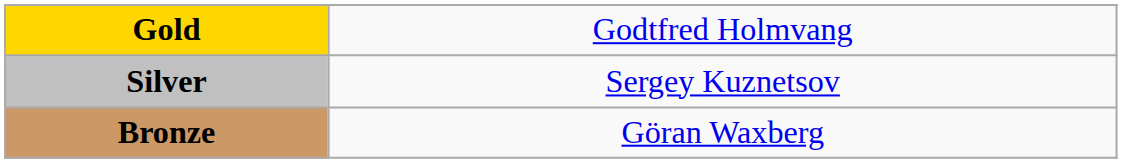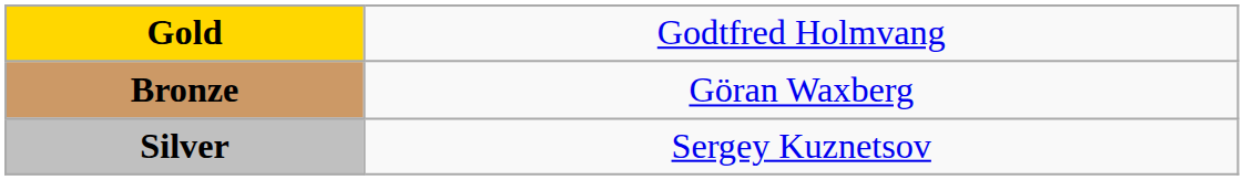 <table class="wikitable" style="text-align:center; " width="35%">
 <tr>
 <td bgcolor="gold"><strong>Gold</strong></td>
 <td><a href='#'>Godtfred Holmvang</a><br>  <small><em></em></small></td>
 </tr>
 <tr>
+<td bgcolor="CC9966"><strong>Bronze</strong></td>
+<td><a href='#'>Göran Waxberg</a><br>  <small><em></em></small></td>
+</tr>
+<tr>
 <td bgcolor="silver"><strong>Silver</strong></td>
 <td><a href='#'>Sergey Kuznetsov</a><br>  <small><em></em></small></td>
 </tr>
-<tr>
-<td bgcolor="CC9966"><strong>Bronze</strong></td>
-<td><a href='#'>Göran Waxberg</a><br>  <small><em></em></small></td>
-</tr>
 </table>
